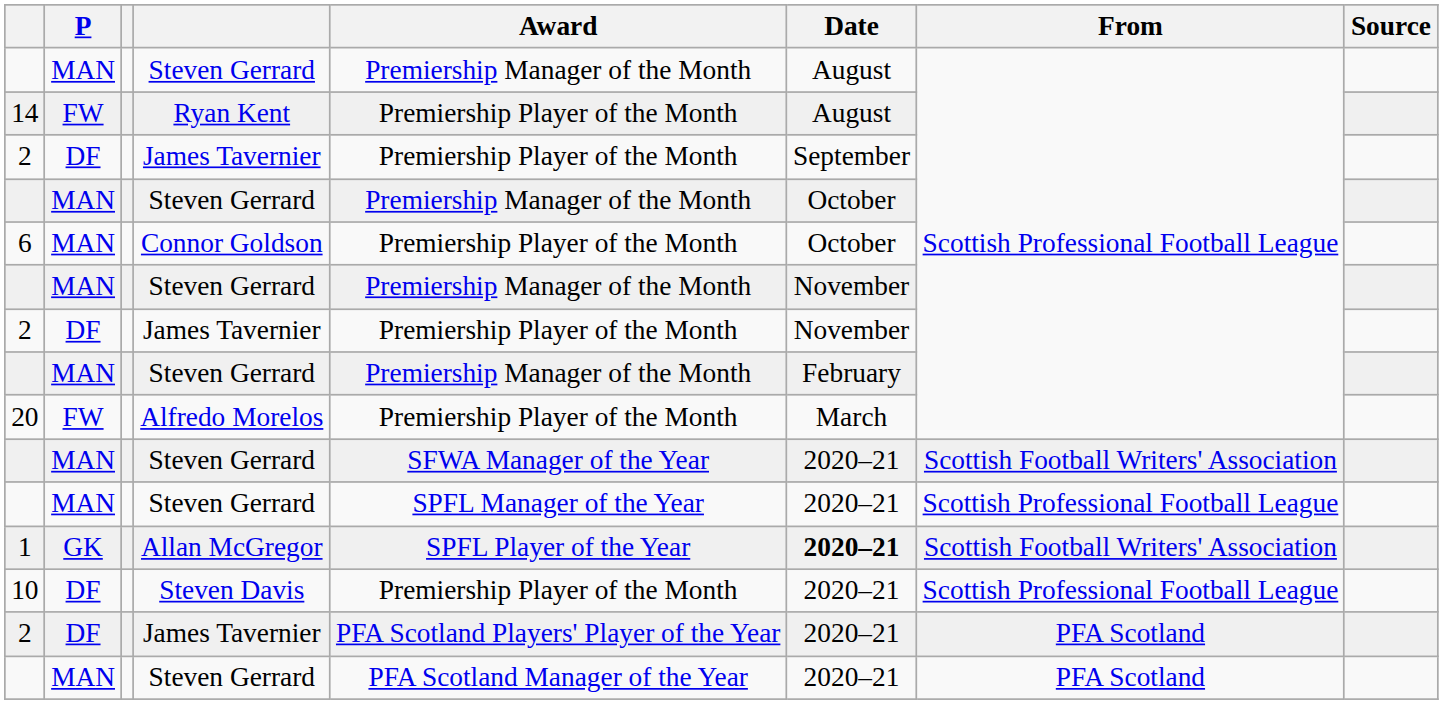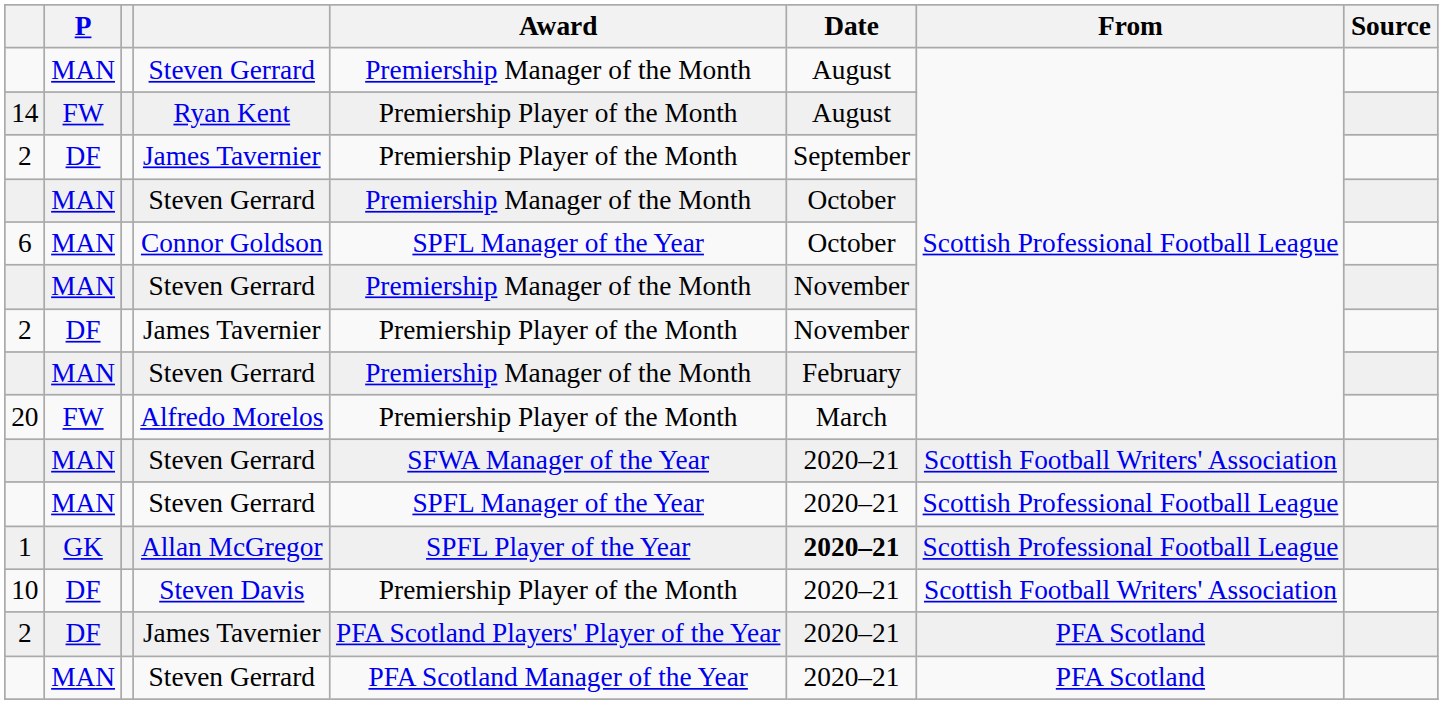 <table class="wikitable sortable" style="text-align: center;">
 <tr>
 <th><br></th>
 <th><a href='#'>P</a><br></th>
 <th><br></th>
 <th><br></th>
 <th>Award</th>
 <th>Date</th>
 <th>From</th>
 <th>Source</th>
 </tr>
 <tr>
 <td></td>
 <td><a href='#'>MAN</a></td>
 <td></td>
 <td><a href='#'>Steven Gerrard</a></td>
 <td><a href='#'>Premiership</a> Manager of the Month</td>
 <td>August</td>
 <td rowspan=9><a href='#'>Scottish Professional Football League</a></td>
 <td></td>
 </tr>
 <tr bgcolor = "#F0F0F0">
 <td>14</td>
 <td><a href='#'>FW</a></td>
 <td></td>
 <td><a href='#'>Ryan Kent</a></td>
 <td>Premiership Player of the Month</td>
 <td>August</td>
 <td></td>
 </tr>
 <tr>
 <td>2</td>
 <td><a href='#'>DF</a></td>
 <td></td>
 <td><a href='#'>James Tavernier</a></td>
 <td>Premiership Player of the Month</td>
 <td>September</td>
 <td></td>
 </tr>
 <tr bgcolor = "#F0F0F0">
 <td></td>
 <td><a href='#'>MAN</a></td>
 <td></td>
 <td>Steven Gerrard</td>
 <td><a href='#'>Premiership</a> Manager of the Month</td>
 <td>October</td>
 <td></td>
 </tr>
 <tr>
 <td>6</td>
 <td><a href='#'>MAN</a></td>
 <td></td>
 <td><a href='#'>Connor Goldson</a></td>
-<td>Premiership Player of the Month</td>
+<td><a href='#'>SPFL Manager of the Year</a></td>
 <td>October</td>
 <td></td>
 </tr>
 <tr bgcolor = "#F0F0F0">
 <td></td>
 <td><a href='#'>MAN</a></td>
 <td></td>
 <td>Steven Gerrard</td>
 <td><a href='#'>Premiership</a> Manager of the Month</td>
 <td>November</td>
 <td></td>
 </tr>
 <tr>
 <td>2</td>
 <td><a href='#'>DF</a></td>
 <td></td>
 <td>James Tavernier</td>
 <td>Premiership Player of the Month</td>
 <td>November</td>
 <td></td>
 </tr>
 <tr bgcolor = "#F0F0F0">
 <td></td>
 <td><a href='#'>MAN</a></td>
 <td></td>
 <td>Steven Gerrard</td>
 <td><a href='#'>Premiership</a> Manager of the Month</td>
 <td>February</td>
 <td></td>
 </tr>
 <tr>
 <td>20</td>
 <td><a href='#'>FW</a></td>
 <td></td>
 <td><a href='#'>Alfredo Morelos</a></td>
 <td>Premiership Player of the Month</td>
 <td>March</td>
 <td></td>
 </tr>
 <tr bgcolor = "#F0F0F0">
 <td></td>
 <td><a href='#'>MAN</a></td>
 <td></td>
 <td>Steven Gerrard</td>
 <td><a href='#'>SFWA Manager of the Year</a></td>
 <td>2020–21</td>
 <td><a href='#'>Scottish Football Writers' Association</a></td>
 <td></td>
 </tr>
 <tr>
 <td></td>
 <td><a href='#'>MAN</a></td>
 <td></td>
 <td>Steven Gerrard</td>
 <td><a href='#'>SPFL Manager of the Year</a></td>
 <td>2020–21</td>
 <td><a href='#'>Scottish Professional Football League</a></td>
 <td></td>
 </tr>
 <tr bgcolor = "#F0F0F0">
 <td>1</td>
 <td><a href='#'>GK</a></td>
 <td></td>
 <td><a href='#'>Allan McGregor</a></td>
 <td><a href='#'>SPFL Player of the Year</a></td>
 <td><strong>2020–21</strong></td>
-<td><a href='#'>Scottish Football Writers' Association</a></td>
+<td><a href='#'>Scottish Professional Football League</a></td>
 <td></td>
 </tr>
 <tr>
 <td>10</td>
 <td><a href='#'>DF</a></td>
 <td></td>
 <td><a href='#'>Steven Davis</a></td>
 <td>Premiership Player of the Month</td>
 <td>2020–21</td>
-<td><a href='#'>Scottish Professional Football League</a></td>
+<td><a href='#'>Scottish Football Writers' Association</a></td>
 <td></td>
 </tr>
 <tr bgcolor = "#F0F0F0">
 <td>2</td>
 <td><a href='#'>DF</a></td>
 <td></td>
 <td>James Tavernier</td>
 <td><a href='#'>PFA Scotland Players' Player of the Year</a></td>
 <td>2020–21</td>
 <td><a href='#'>PFA Scotland</a></td>
 <td></td>
 </tr>
 <tr>
 <td></td>
 <td><a href='#'>MAN</a></td>
 <td></td>
 <td>Steven Gerrard</td>
 <td><a href='#'>PFA Scotland Manager of the Year</a></td>
 <td>2020–21</td>
 <td><a href='#'>PFA Scotland</a></td>
 <td></td>
 </tr>
 </table>
